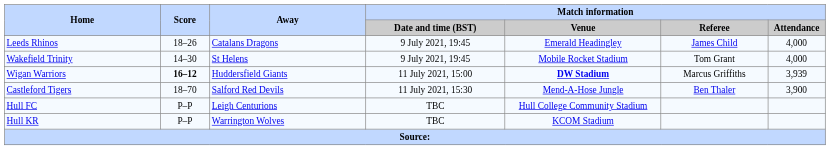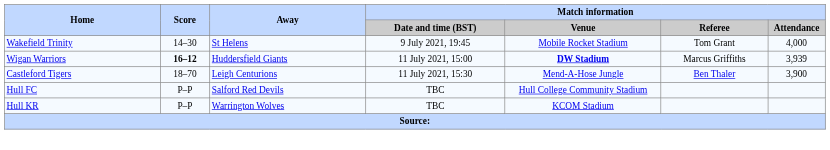 <table border=1 style="border-collapse:collapse; font-size:90%; text-align:center;" cellpadding=3 cellspacing=0 width=100%>
 <tr style="background:#C1D8ff;">
 <th scope="col" rowspan=2 width=19%>Home</th>
 <th scope="col" rowspan=2 width=6%>Score</th>
 <th scope="col" rowspan=2 width=19%>Away</th>
 <th colspan=4>Match information</th>
 </tr>
 <tr style="background:#CCCCCC;">
 <th scope="col" width=17%>Date and time (BST)</th>
 <th scope="col" width=19%>Venue</th>
 <th scope="col" width=13%>Referee</th>
 <th scope="col" width=7%>Attendance</th>
-</tr>
-<tr style="background:#F5FAFF;">
-<td style="text-align:left;"> <a href='#'>Leeds Rhinos</a></td>
-<td>18–26</td>
-<td style="text-align:left;"> <a href='#'>Catalans Dragons</a></td>
-<td>9 July 2021, 19:45</td>
-<td><a href='#'>Emerald Headingley</a></td>
-<td><a href='#'>James Child</a></td>
-<td>4,000</td>
 </tr>
 <tr style="background:#F5FAFF;">
 <td style="text-align:left;"> <a href='#'>Wakefield Trinity</a></td>
 <td>14–30</td>
 <td style="text-align:left;"> <a href='#'>St Helens</a></td>
 <td>9 July 2021, 19:45</td>
 <td><a href='#'>Mobile Rocket Stadium</a></td>
 <td>Tom Grant</td>
 <td>4,000</td>
 </tr>
 <tr style="background:#F5FAFF;">
 <td style="text-align:left;"> <a href='#'>Wigan Warriors</a></td>
 <td><strong>16–12</strong></td>
 <td style="text-align:left;"> <a href='#'>Huddersfield Giants</a></td>
 <td>11 July 2021, 15:00</td>
 <td><strong><a href='#'>DW Stadium</a></strong></td>
 <td>Marcus Griffiths</td>
 <td>3,939</td>
 </tr>
 <tr style="background:#F5FAFF;">
 <td style="text-align:left;"> <a href='#'>Castleford Tigers</a></td>
 <td>18–70</td>
-<td style="text-align:left;"> <a href='#'>Salford Red Devils</a></td>
+<td style="text-align:left;"> <a href='#'>Leigh Centurions</a></td>
 <td>11 July 2021, 15:30</td>
 <td><a href='#'>Mend-A-Hose Jungle</a></td>
 <td><a href='#'>Ben Thaler</a></td>
 <td>3,900</td>
 </tr>
 <tr style="background:#F5FAFF;">
 <td style="text-align:left;"> <a href='#'>Hull FC</a></td>
 <td>P–P</td>
-<td style="text-align:left;"> <a href='#'>Leigh Centurions</a></td>
+<td style="text-align:left;"> <a href='#'>Salford Red Devils</a></td>
 <td>TBC</td>
 <td><a href='#'>Hull College Community Stadium</a></td>
 <td></td>
 <td></td>
 </tr>
 <tr style="background:#F5FAFF;">
 <td style="text-align:left;"> <a href='#'>Hull KR</a></td>
 <td>P–P</td>
 <td style="text-align:left;"> <a href='#'>Warrington Wolves</a></td>
 <td>TBC</td>
 <td><a href='#'>KCOM Stadium</a></td>
 <td></td>
 <td></td>
 </tr>
 <tr style="background:#c1d8ff;">
 <th colspan=7>Source:</th>
 </tr>
 </table>
